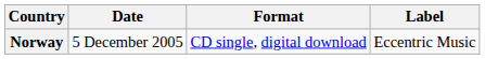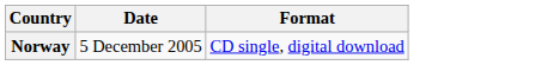 <table class="wikitable plainrowheaders">
 <tr>
 <th scope="col">Country</th>
 <th scope="col">Date</th>
 <th scope="col">Format</th>
-<th scope="col">Label</th>
 </tr>
 <tr>
 <th scope="row">Norway</th>
 <td>5 December 2005</td>
 <td><a href='#'>CD single</a>, <a href='#'>digital download</a></td>
-<td>Eccentric Music</td>
 </tr>
 </table>
